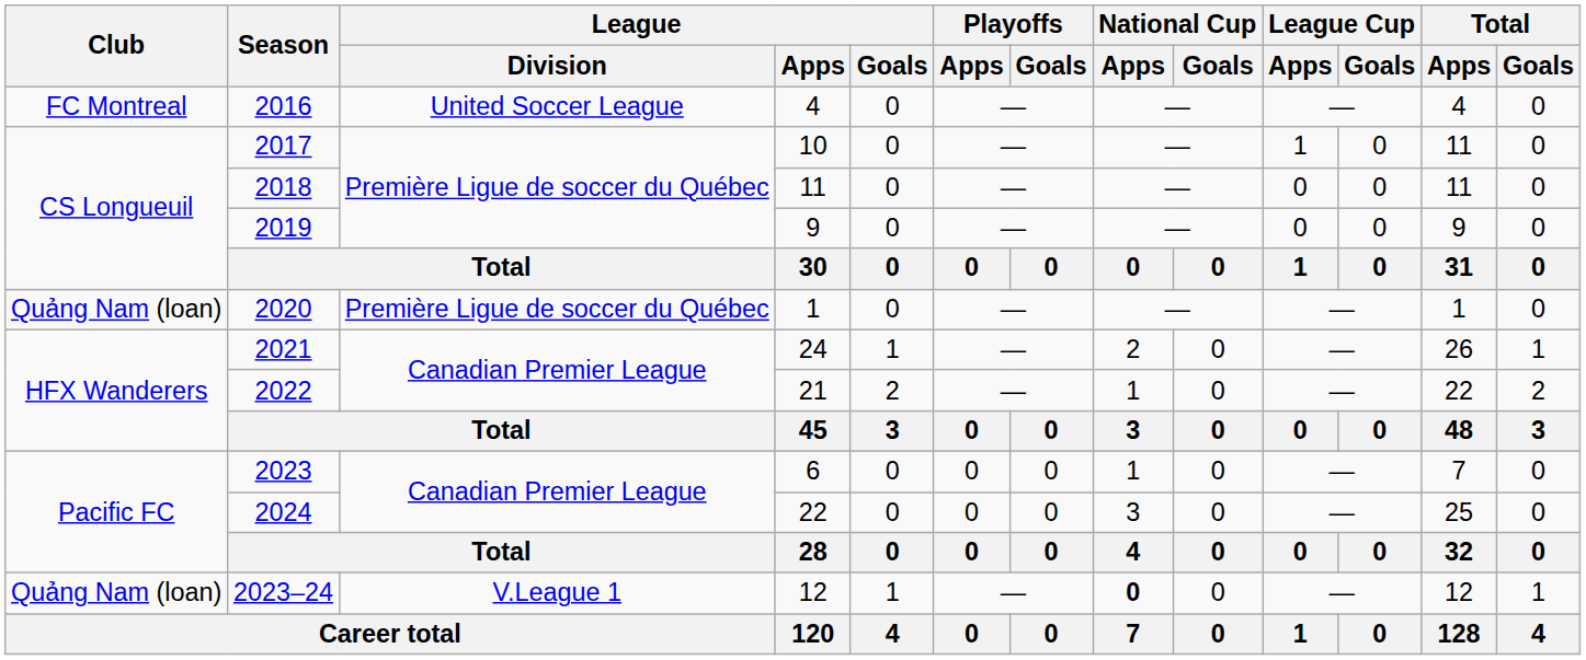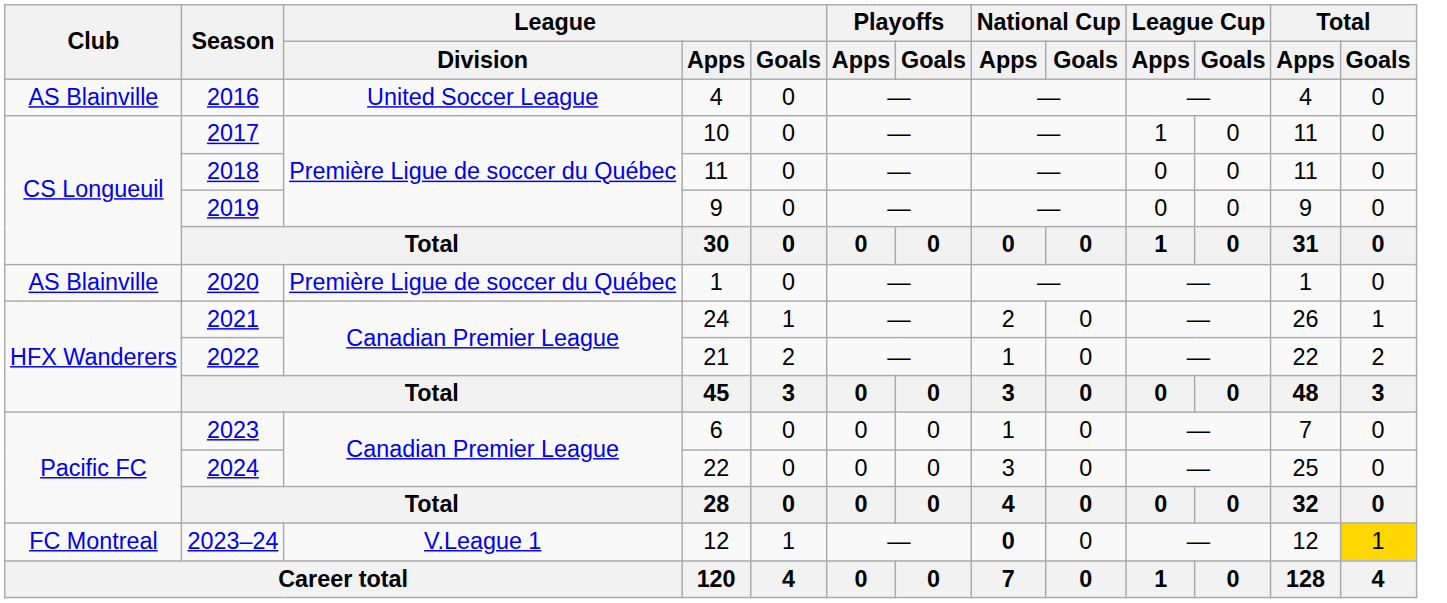 <table class="wikitable" style="text-align:center">
 <tr>
 <th rowspan="2">Club</th>
 <th rowspan="2">Season</th>
 <th colspan="3">League</th>
 <th colspan="2">Playoffs</th>
 <th colspan="2">National Cup</th>
 <th colspan="2">League Cup</th>
 <th colspan="2">Total</th>
 </tr>
 <tr>
 <th>Division</th>
 <th>Apps</th>
 <th>Goals</th>
 <th>Apps</th>
 <th>Goals</th>
 <th>Apps</th>
 <th>Goals</th>
 <th>Apps</th>
 <th>Goals</th>
 <th>Apps</th>
 <th>Goals</th>
 </tr>
 <tr>
-<td><a href='#'>FC Montreal</a></td>
+<td><a href='#'>AS Blainville</a></td>
 <td><a href='#'>2016</a></td>
 <td><a href='#'>United Soccer League</a></td>
 <td>4</td>
 <td>0</td>
 <td colspan="2">—</td>
 <td colspan="2">—</td>
 <td colspan="2">—</td>
 <td>4</td>
 <td>0</td>
 </tr>
 <tr>
 <td rowspan="4"><a href='#'>CS Longueuil</a></td>
 <td><a href='#'>2017</a></td>
 <td rowspan=3><a href='#'>Première Ligue de soccer du Québec</a></td>
 <td>10</td>
 <td>0</td>
 <td colspan="2">—</td>
 <td colspan="2">—</td>
 <td>1</td>
 <td>0</td>
 <td>11</td>
 <td>0</td>
 </tr>
 <tr>
 <td><a href='#'>2018</a></td>
 <td>11</td>
 <td>0</td>
 <td colspan="2">—</td>
 <td colspan="2">—</td>
 <td>0</td>
 <td>0</td>
 <td>11</td>
 <td>0</td>
 </tr>
 <tr>
 <td><a href='#'>2019</a></td>
 <td>9</td>
 <td>0</td>
 <td colspan="2">—</td>
 <td colspan="2">—</td>
 <td>0</td>
 <td>0</td>
 <td>9</td>
 <td>0</td>
 </tr>
 <tr>
 <th colspan="2">Total</th>
 <th>30</th>
 <th>0</th>
 <th>0</th>
 <th>0</th>
 <th>0</th>
 <th>0</th>
 <th>1</th>
 <th>0</th>
 <th>31</th>
 <th>0</th>
 </tr>
 <tr>
-<td><a href='#'>Quảng Nam</a> (loan)</td>
+<td><a href='#'>AS Blainville</a></td>
 <td><a href='#'>2020</a></td>
 <td><a href='#'>Première Ligue de soccer du Québec</a></td>
 <td>1</td>
 <td>0</td>
 <td colspan="2">—</td>
 <td colspan="2">—</td>
 <td colspan="2">—</td>
 <td>1</td>
 <td>0</td>
 </tr>
 <tr>
 <td rowspan="3"><a href='#'>HFX Wanderers</a></td>
 <td><a href='#'>2021</a></td>
 <td rowspan=2><a href='#'>Canadian Premier League</a></td>
 <td>24</td>
 <td>1</td>
 <td colspan="2">—</td>
 <td>2</td>
 <td>0</td>
 <td colspan="2">—</td>
 <td>26</td>
 <td>1</td>
 </tr>
 <tr>
 <td><a href='#'>2022</a></td>
 <td>21</td>
 <td>2</td>
 <td colspan="2">—</td>
 <td>1</td>
 <td>0</td>
 <td colspan="2">—</td>
 <td>22</td>
 <td>2</td>
 </tr>
 <tr>
 <th colspan="2">Total</th>
 <th>45</th>
 <th>3</th>
 <th>0</th>
 <th>0</th>
 <th>3</th>
 <th>0</th>
 <th>0</th>
 <th>0</th>
 <th>48</th>
 <th>3</th>
 </tr>
 <tr>
 <td rowspan="3"><a href='#'>Pacific FC</a></td>
 <td><a href='#'>2023</a></td>
 <td rowspan="2"><a href='#'>Canadian Premier League</a></td>
 <td>6</td>
 <td>0</td>
 <td>0</td>
 <td>0</td>
 <td>1</td>
 <td>0</td>
 <td colspan="2">—</td>
 <td>7</td>
 <td>0</td>
 </tr>
 <tr>
 <td><a href='#'>2024</a></td>
 <td>22</td>
 <td>0</td>
 <td>0</td>
 <td>0</td>
 <td>3</td>
 <td>0</td>
 <td colspan="2">—</td>
 <td>25</td>
 <td>0</td>
 </tr>
 <tr>
 <th colspan="2">Total</th>
 <th>28</th>
 <th>0</th>
 <th>0</th>
 <th>0</th>
 <th>4</th>
 <th>0</th>
 <th>0</th>
 <th>0</th>
 <th>32</th>
 <th>0</th>
 </tr>
 <tr>
-<td><a href='#'>Quảng Nam</a> (loan)</td>
+<td><a href='#'>FC Montreal</a></td>
 <td><a href='#'>2023–24</a></td>
 <td><a href='#'>V.League 1</a></td>
 <td>12</td>
 <td>1</td>
 <td colspan="2">—</td>
 <td><strong>0</strong></td>
 <td>0</td>
 <td colspan="2">—</td>
 <td>12</td>
-<td>1</td>
+<td style="background: gold;">1</td>
 </tr>
 <tr>
 <th colspan="3">Career total</th>
 <th>120</th>
 <th>4</th>
 <th>0</th>
 <th>0</th>
 <th>7</th>
 <th>0</th>
 <th>1</th>
 <th>0</th>
 <th>128</th>
 <th>4</th>
 </tr>
 </table>
